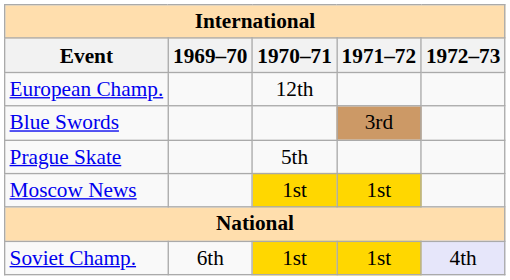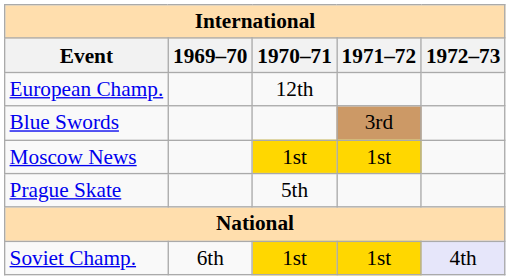 <table class="wikitable" style="text-align:center">
 <tr>
 <th style="background-color: #ffdead; " colspan=5 align=center>International</th>
 </tr>
 <tr>
 <th>Event</th>
 <th>1969–70</th>
 <th>1970–71</th>
 <th>1971–72</th>
 <th>1972–73</th>
 </tr>
 <tr>
 <td align=left><a href='#'>European Champ.</a></td>
 <td></td>
 <td>12th</td>
 <td></td>
 <td></td>
 </tr>
 <tr>
 <td align=left><a href='#'>Blue Swords</a></td>
 <td></td>
 <td></td>
 <td bgcolor=cc9966>3rd</td>
 <td></td>
 </tr>
 <tr>
+<td align=left><a href='#'>Moscow News</a></td>
+<td></td>
+<td bgcolor=gold>1st</td>
+<td bgcolor=gold>1st</td>
+<td></td>
+</tr>
+<tr>
 <td align=left><a href='#'>Prague Skate</a></td>
 <td></td>
 <td>5th</td>
 <td></td>
-<td></td>
-</tr>
-<tr>
-<td align=left><a href='#'>Moscow News</a></td>
-<td></td>
-<td bgcolor=gold>1st</td>
-<td bgcolor=gold>1st</td>
 <td></td>
 </tr>
 <tr>
 <th style="background-color: #ffdead; " colspan=5 align=center>National</th>
 </tr>
 <tr>
 <td align=left><a href='#'>Soviet Champ.</a></td>
 <td>6th</td>
 <td bgcolor=gold>1st</td>
 <td bgcolor=gold>1st</td>
 <td style="background: lavender;">4th</td>
 </tr>
 </table>
